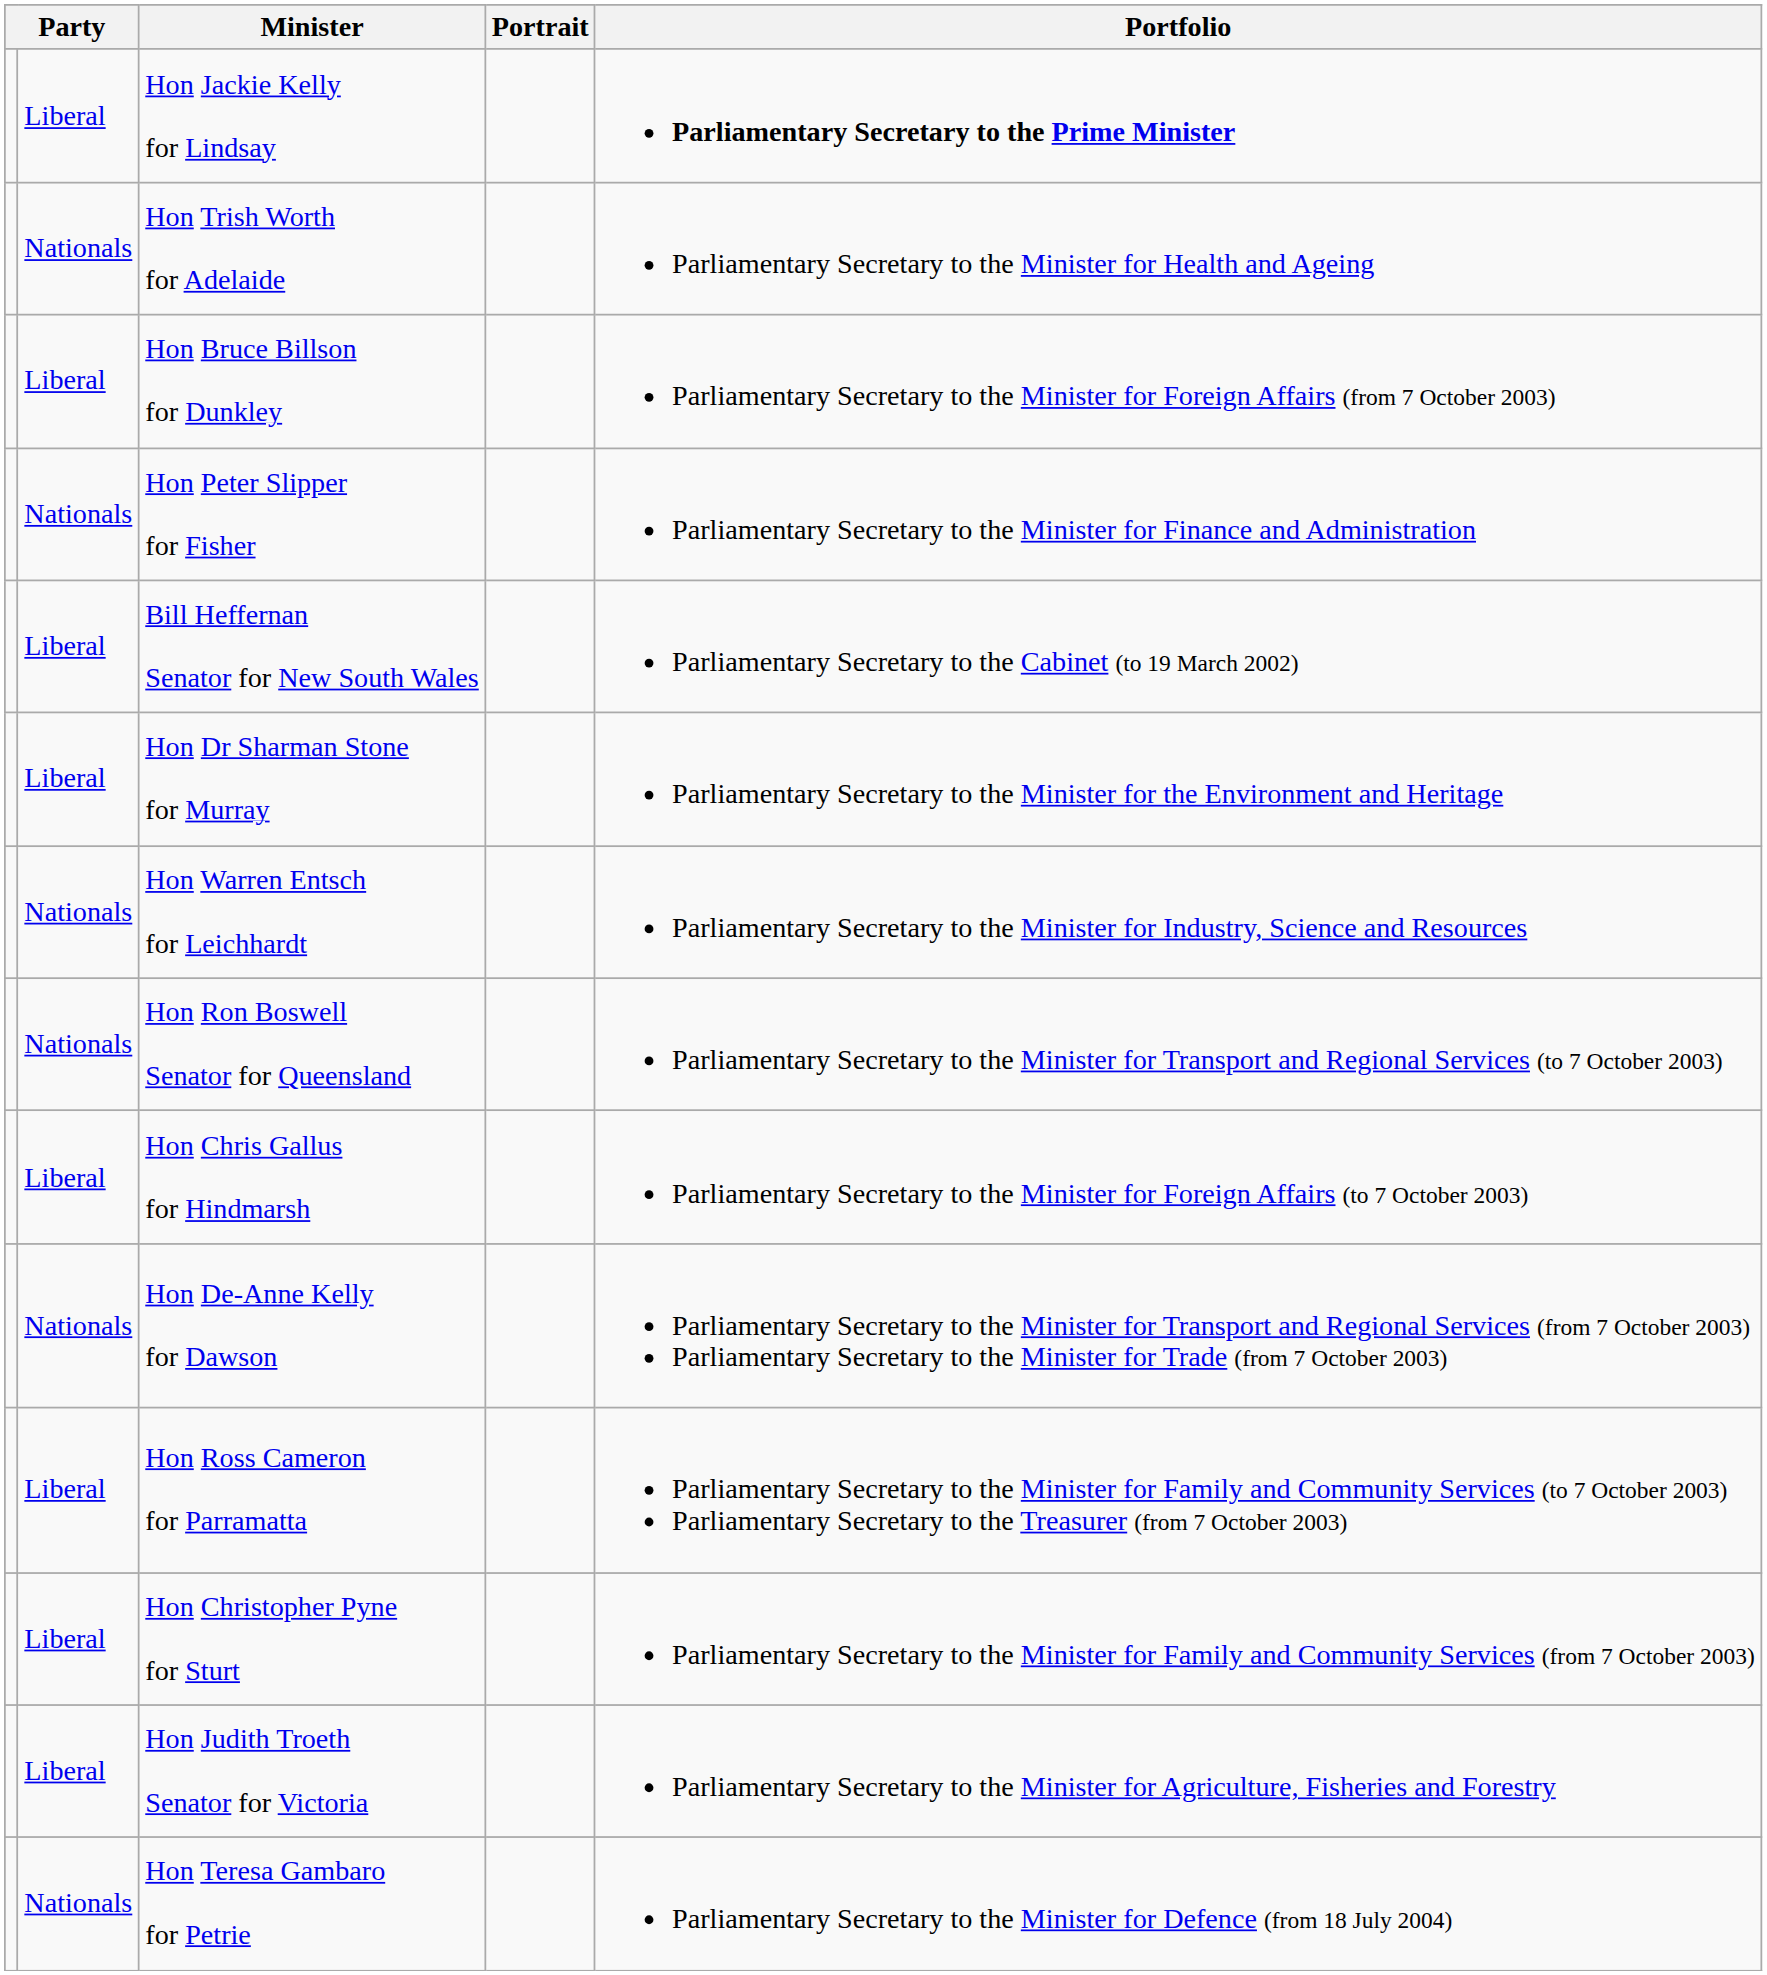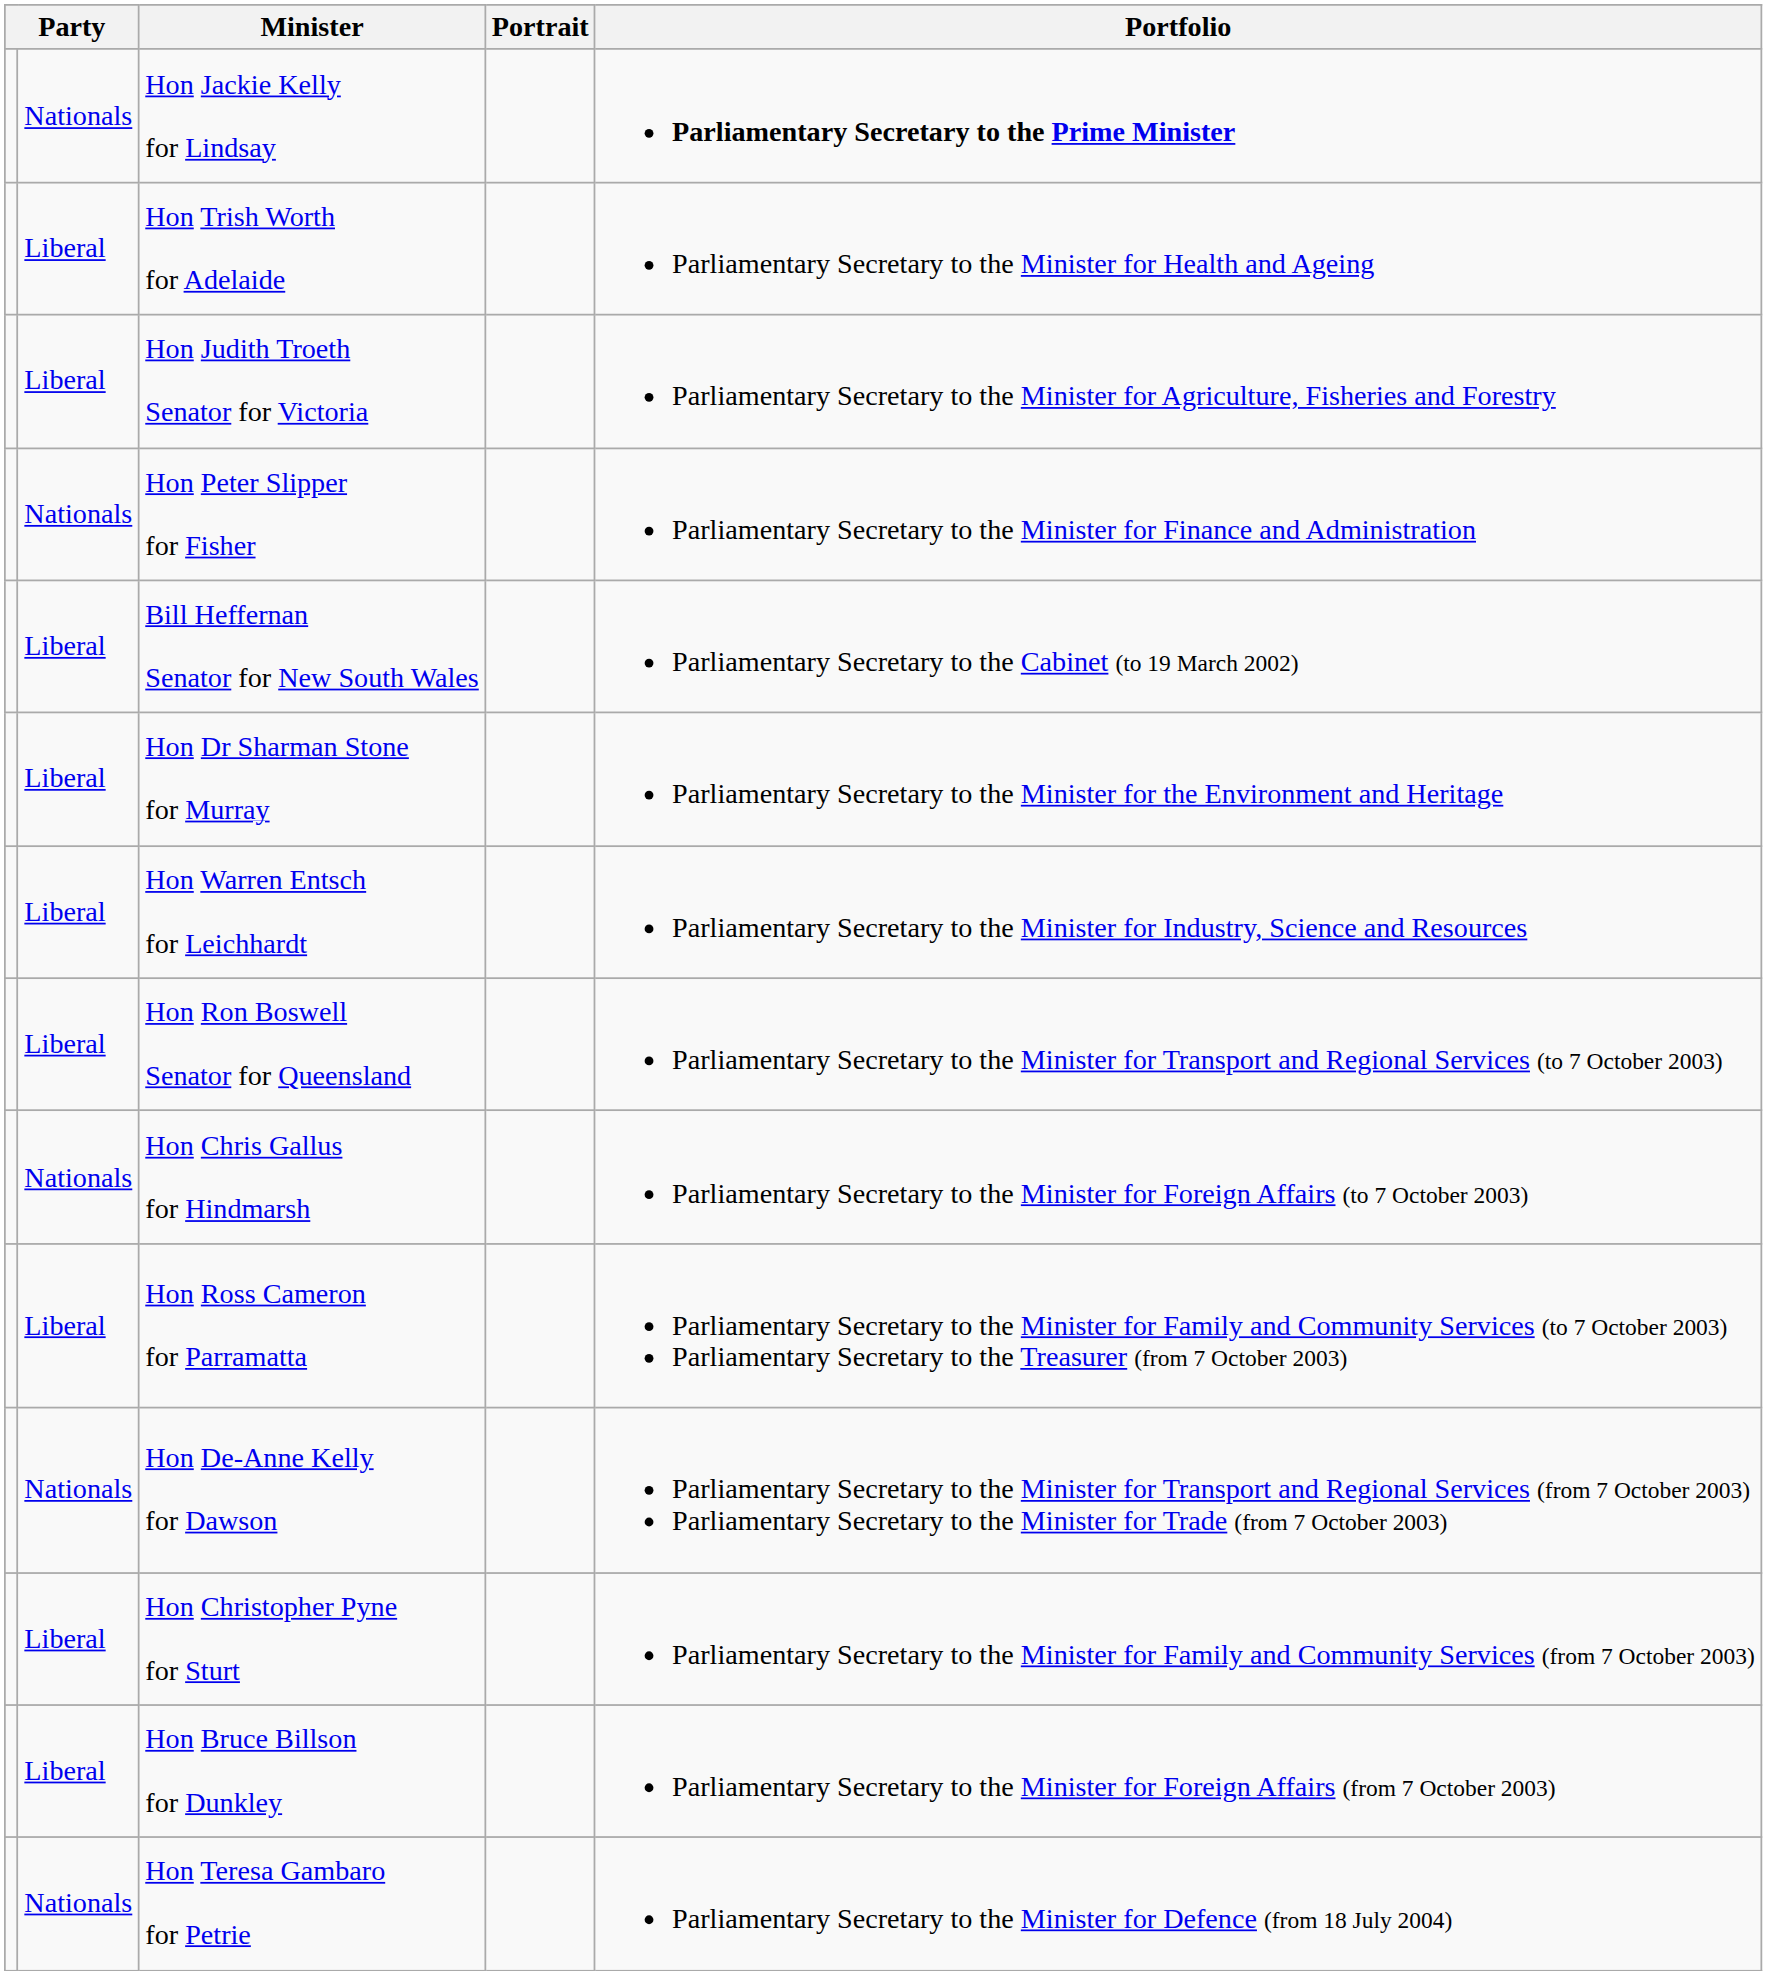 <table class="wikitable sortable">
 <tr>
 <th colspan="2">Party</th>
 <th>Minister</th>
 <th>Portrait</th>
 <th>Portfolio</th>
 </tr>
 <tr>
 <td></td>
-<td><a href='#'>Liberal</a></td>
+<td><a href='#'>Nationals</a></td>
 <td><a href='#'>Hon</a> <a href='#'>Jackie Kelly</a> <br><br> for <a href='#'>Lindsay</a> <br></td>
 <td></td>
 <td><strong><br><ul><li>Parliamentary Secretary to the <a href='#'>Prime Minister</a></li></ul></strong></td>
 </tr>
 <tr>
 <td></td>
-<td><a href='#'>Nationals</a></td>
+<td><a href='#'>Liberal</a></td>
 <td><a href='#'>Hon</a> <a href='#'>Trish Worth</a> <br><br> for <a href='#'>Adelaide</a> <br></td>
 <td></td>
 <td><br><ul><li>Parliamentary Secretary to the <a href='#'>Minister for Health and Ageing</a></li></ul></td>
 </tr>
 <tr>
 <td></td>
 <td><a href='#'>Liberal</a></td>
-<td><a href='#'>Hon</a> <a href='#'>Bruce Billson</a> <br><br> for <a href='#'>Dunkley</a> <br></td>
+<td><a href='#'>Hon</a> <a href='#'>Judith Troeth</a> <br><br><a href='#'>Senator</a> for <a href='#'>Victoria</a> <br></td>
 <td></td>
-<td><br><ul><li>Parliamentary Secretary to the <a href='#'>Minister for Foreign Affairs</a> <small>(from 7 October 2003)</small></li></ul></td>
+<td><br><ul><li>Parliamentary Secretary to the <a href='#'>Minister for Agriculture, Fisheries and Forestry</a></li></ul></td>
 </tr>
 <tr>
 <td></td>
 <td><a href='#'>Nationals</a></td>
 <td><a href='#'>Hon</a> <a href='#'>Peter Slipper</a> <br><br> for <a href='#'>Fisher</a> <br></td>
 <td></td>
 <td><br><ul><li>Parliamentary Secretary to the <a href='#'>Minister for Finance and Administration</a></li></ul></td>
 </tr>
 <tr>
 <td></td>
 <td><a href='#'>Liberal</a></td>
 <td><a href='#'>Bill Heffernan</a> <br><br><a href='#'>Senator</a> for <a href='#'>New South Wales</a> <br></td>
 <td></td>
 <td><br><ul><li>Parliamentary Secretary to the <a href='#'>Cabinet</a> <small>(to 19 March 2002)</small></li></ul></td>
 </tr>
 <tr>
 <td></td>
 <td><a href='#'>Liberal</a></td>
 <td><a href='#'>Hon</a> <a href='#'>Dr Sharman Stone</a> <br><br> for <a href='#'>Murray</a> <br></td>
 <td></td>
 <td><br><ul><li>Parliamentary Secretary to the <a href='#'>Minister for the Environment and Heritage</a></li></ul></td>
 </tr>
 <tr>
 <td></td>
-<td><a href='#'>Nationals</a></td>
+<td><a href='#'>Liberal</a></td>
 <td><a href='#'>Hon</a> <a href='#'>Warren Entsch</a> <br><br> for <a href='#'>Leichhardt</a> <br></td>
 <td></td>
 <td><br><ul><li>Parliamentary Secretary to the <a href='#'>Minister for Industry, Science and Resources</a></li></ul></td>
 </tr>
 <tr>
 <td></td>
-<td><a href='#'>Nationals</a></td>
+<td><a href='#'>Liberal</a></td>
 <td><a href='#'>Hon</a> <a href='#'>Ron Boswell</a> <br><br><a href='#'>Senator</a> for <a href='#'>Queensland</a> <br></td>
 <td></td>
 <td><br><ul><li>Parliamentary Secretary to the <a href='#'>Minister for Transport and Regional Services</a> <small>(to 7 October 2003)</small></li></ul></td>
 </tr>
 <tr>
 <td></td>
-<td><a href='#'>Liberal</a></td>
+<td><a href='#'>Nationals</a></td>
 <td><a href='#'>Hon</a> <a href='#'>Chris Gallus</a> <br><br> for <a href='#'>Hindmarsh</a> <br></td>
 <td></td>
 <td><br><ul><li>Parliamentary Secretary to the <a href='#'>Minister for Foreign Affairs</a> <small>(to 7 October 2003)</small></li></ul></td>
+</tr>
+<tr>
+<td></td>
+<td><a href='#'>Liberal</a></td>
+<td><a href='#'>Hon</a> <a href='#'>Ross Cameron</a> <br><br> for <a href='#'>Parramatta</a> <br></td>
+<td></td>
+<td><br><ul><li>Parliamentary Secretary to the <a href='#'>Minister for Family and Community Services</a> <small>(to 7 October 2003)</small></li><li>Parliamentary Secretary to the <a href='#'>Treasurer</a> <small>(from 7 October 2003)</small></li></ul></td>
 </tr>
 <tr>
 <td></td>
 <td><a href='#'>Nationals</a></td>
 <td><a href='#'>Hon</a> <a href='#'>De-Anne Kelly</a> <br><br> for <a href='#'>Dawson</a> <br></td>
 <td></td>
 <td><br><ul><li>Parliamentary Secretary to the <a href='#'>Minister for Transport and Regional Services</a> <small>(from 7 October 2003)</small></li><li>Parliamentary Secretary to the <a href='#'>Minister for Trade</a> <small>(from 7 October 2003)</small></li></ul></td>
 </tr>
 <tr>
 <td></td>
 <td><a href='#'>Liberal</a></td>
-<td><a href='#'>Hon</a> <a href='#'>Ross Cameron</a> <br><br> for <a href='#'>Parramatta</a> <br></td>
-<td></td>
-<td><br><ul><li>Parliamentary Secretary to the <a href='#'>Minister for Family and Community Services</a> <small>(to 7 October 2003)</small></li><li>Parliamentary Secretary to the <a href='#'>Treasurer</a> <small>(from 7 October 2003)</small></li></ul></td>
-</tr>
-<tr>
-<td></td>
-<td><a href='#'>Liberal</a></td>
 <td><a href='#'>Hon</a> <a href='#'>Christopher Pyne</a> <br><br> for <a href='#'>Sturt</a> <br></td>
 <td></td>
 <td><br><ul><li>Parliamentary Secretary to the <a href='#'>Minister for Family and Community Services</a> <small>(from 7 October 2003)</small></li></ul></td>
 </tr>
 <tr>
 <td></td>
 <td><a href='#'>Liberal</a></td>
-<td><a href='#'>Hon</a> <a href='#'>Judith Troeth</a> <br><br><a href='#'>Senator</a> for <a href='#'>Victoria</a> <br></td>
+<td><a href='#'>Hon</a> <a href='#'>Bruce Billson</a> <br><br> for <a href='#'>Dunkley</a> <br></td>
 <td></td>
-<td><br><ul><li>Parliamentary Secretary to the <a href='#'>Minister for Agriculture, Fisheries and Forestry</a></li></ul></td>
+<td><br><ul><li>Parliamentary Secretary to the <a href='#'>Minister for Foreign Affairs</a> <small>(from 7 October 2003)</small></li></ul></td>
 </tr>
 <tr>
 <td></td>
 <td><a href='#'>Nationals</a></td>
 <td><a href='#'>Hon</a> <a href='#'>Teresa Gambaro</a> <br><br> for <a href='#'>Petrie</a> <br></td>
 <td></td>
 <td><br><ul><li>Parliamentary Secretary to the <a href='#'>Minister for Defence</a> <small>(from 18 July 2004)</small></li></ul></td>
 </tr>
 </table>
